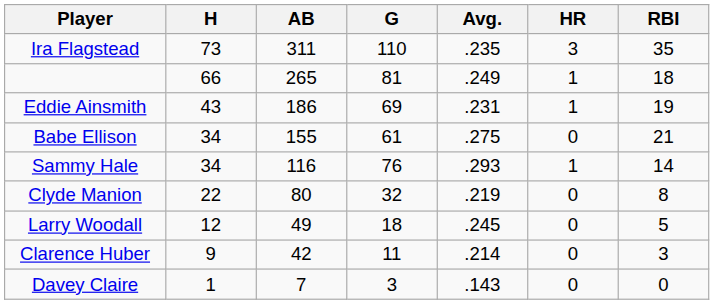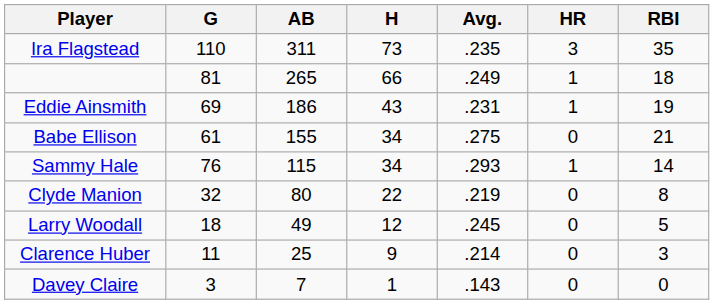 <table class="wikitable sortable">
 <tr>
 <th bgcolor="#DDDDFF" width="16%">Player</th>
+<th bgcolor="#DDDDFF" width="9%">G</th>
+<th bgcolor="#DDDDFF" width="9%">AB</th>
 <th bgcolor="#DDDDFF" width="9%">H</th>
-<th bgcolor="#DDDDFF" width="9%">AB</th>
-<th bgcolor="#DDDDFF" width="9%">G</th>
 <th bgcolor="#DDDDFF" width="9%">Avg.</th>
 <th bgcolor="#DDDDFF" width="9%">HR</th>
 <th bgcolor="#DDDDFF" width="9%">RBI</th>
 </tr>
 <tr align="center">
 <td><a href='#'>Ira Flagstead</a></td>
+<td>110</td>
+<td>311</td>
 <td>73</td>
-<td>311</td>
-<td>110</td>
 <td>.235</td>
 <td>3</td>
 <td>35</td>
 </tr>
 <tr align=center>
 <td></td>
+<td>81</td>
+<td>265</td>
 <td>66</td>
-<td>265</td>
-<td>81</td>
 <td>.249</td>
 <td>1</td>
 <td>18</td>
 </tr>
 <tr align="center">
 <td><a href='#'>Eddie Ainsmith</a></td>
+<td>69</td>
+<td>186</td>
 <td>43</td>
-<td>186</td>
-<td>69</td>
 <td>.231</td>
 <td>1</td>
 <td>19</td>
 </tr>
 <tr align=center>
 <td><a href='#'>Babe Ellison</a></td>
+<td>61</td>
+<td>155</td>
 <td>34</td>
-<td>155</td>
-<td>61</td>
 <td>.275</td>
 <td>0</td>
 <td>21</td>
 </tr>
 <tr align=center>
 <td><a href='#'>Sammy Hale</a></td>
+<td>76</td>
+<td>115</td>
 <td>34</td>
-<td>116</td>
-<td>76</td>
 <td>.293</td>
 <td>1</td>
 <td>14</td>
 </tr>
 <tr align=center>
 <td><a href='#'>Clyde Manion</a></td>
+<td>32</td>
+<td>80</td>
 <td>22</td>
-<td>80</td>
-<td>32</td>
 <td>.219</td>
 <td>0</td>
 <td>8</td>
 </tr>
 <tr align=center>
 <td><a href='#'>Larry Woodall</a></td>
+<td>18</td>
+<td>49</td>
 <td>12</td>
-<td>49</td>
-<td>18</td>
 <td>.245</td>
 <td>0</td>
 <td>5</td>
 </tr>
 <tr align=center>
 <td><a href='#'>Clarence Huber</a></td>
+<td>11</td>
+<td>25</td>
 <td>9</td>
-<td>42</td>
-<td>11</td>
 <td>.214</td>
 <td>0</td>
 <td>3</td>
 </tr>
 <tr align=center>
 <td><a href='#'>Davey Claire</a></td>
+<td>3</td>
+<td>7</td>
 <td>1</td>
-<td>7</td>
-<td>3</td>
 <td>.143</td>
 <td>0</td>
 <td>0</td>
 </tr>
 </table>
